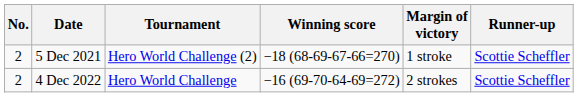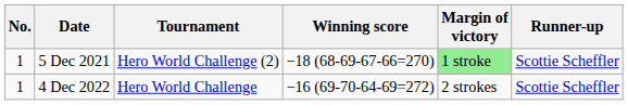 <table class="wikitable" style="font-size:95%;">
 <tr>
 <th>No.</th>
 <th>Date</th>
 <th>Tournament</th>
 <th>Winning score</th>
 <th>Margin of<br>victory</th>
 <th>Runner-up</th>
 </tr>
 <tr>
-<td align=center>2</td>
+<td align=center>1</td>
 <td align=right>5 Dec 2021</td>
 <td><a href='#'>Hero World Challenge</a> (2)</td>
 <td>−18 (68-69-67-66=270)</td>
-<td>1 stroke</td>
+<td style="background: lightgreen;">1 stroke</td>
 <td> <a href='#'>Scottie Scheffler</a></td>
 </tr>
 <tr>
-<td align=center>2</td>
+<td align=center>1</td>
 <td align=right>4 Dec 2022</td>
 <td><a href='#'>Hero World Challenge</a></td>
 <td>−16 (69-70-64-69=272)</td>
 <td>2 strokes</td>
 <td> <a href='#'>Scottie Scheffler</a></td>
 </tr>
 </table>
